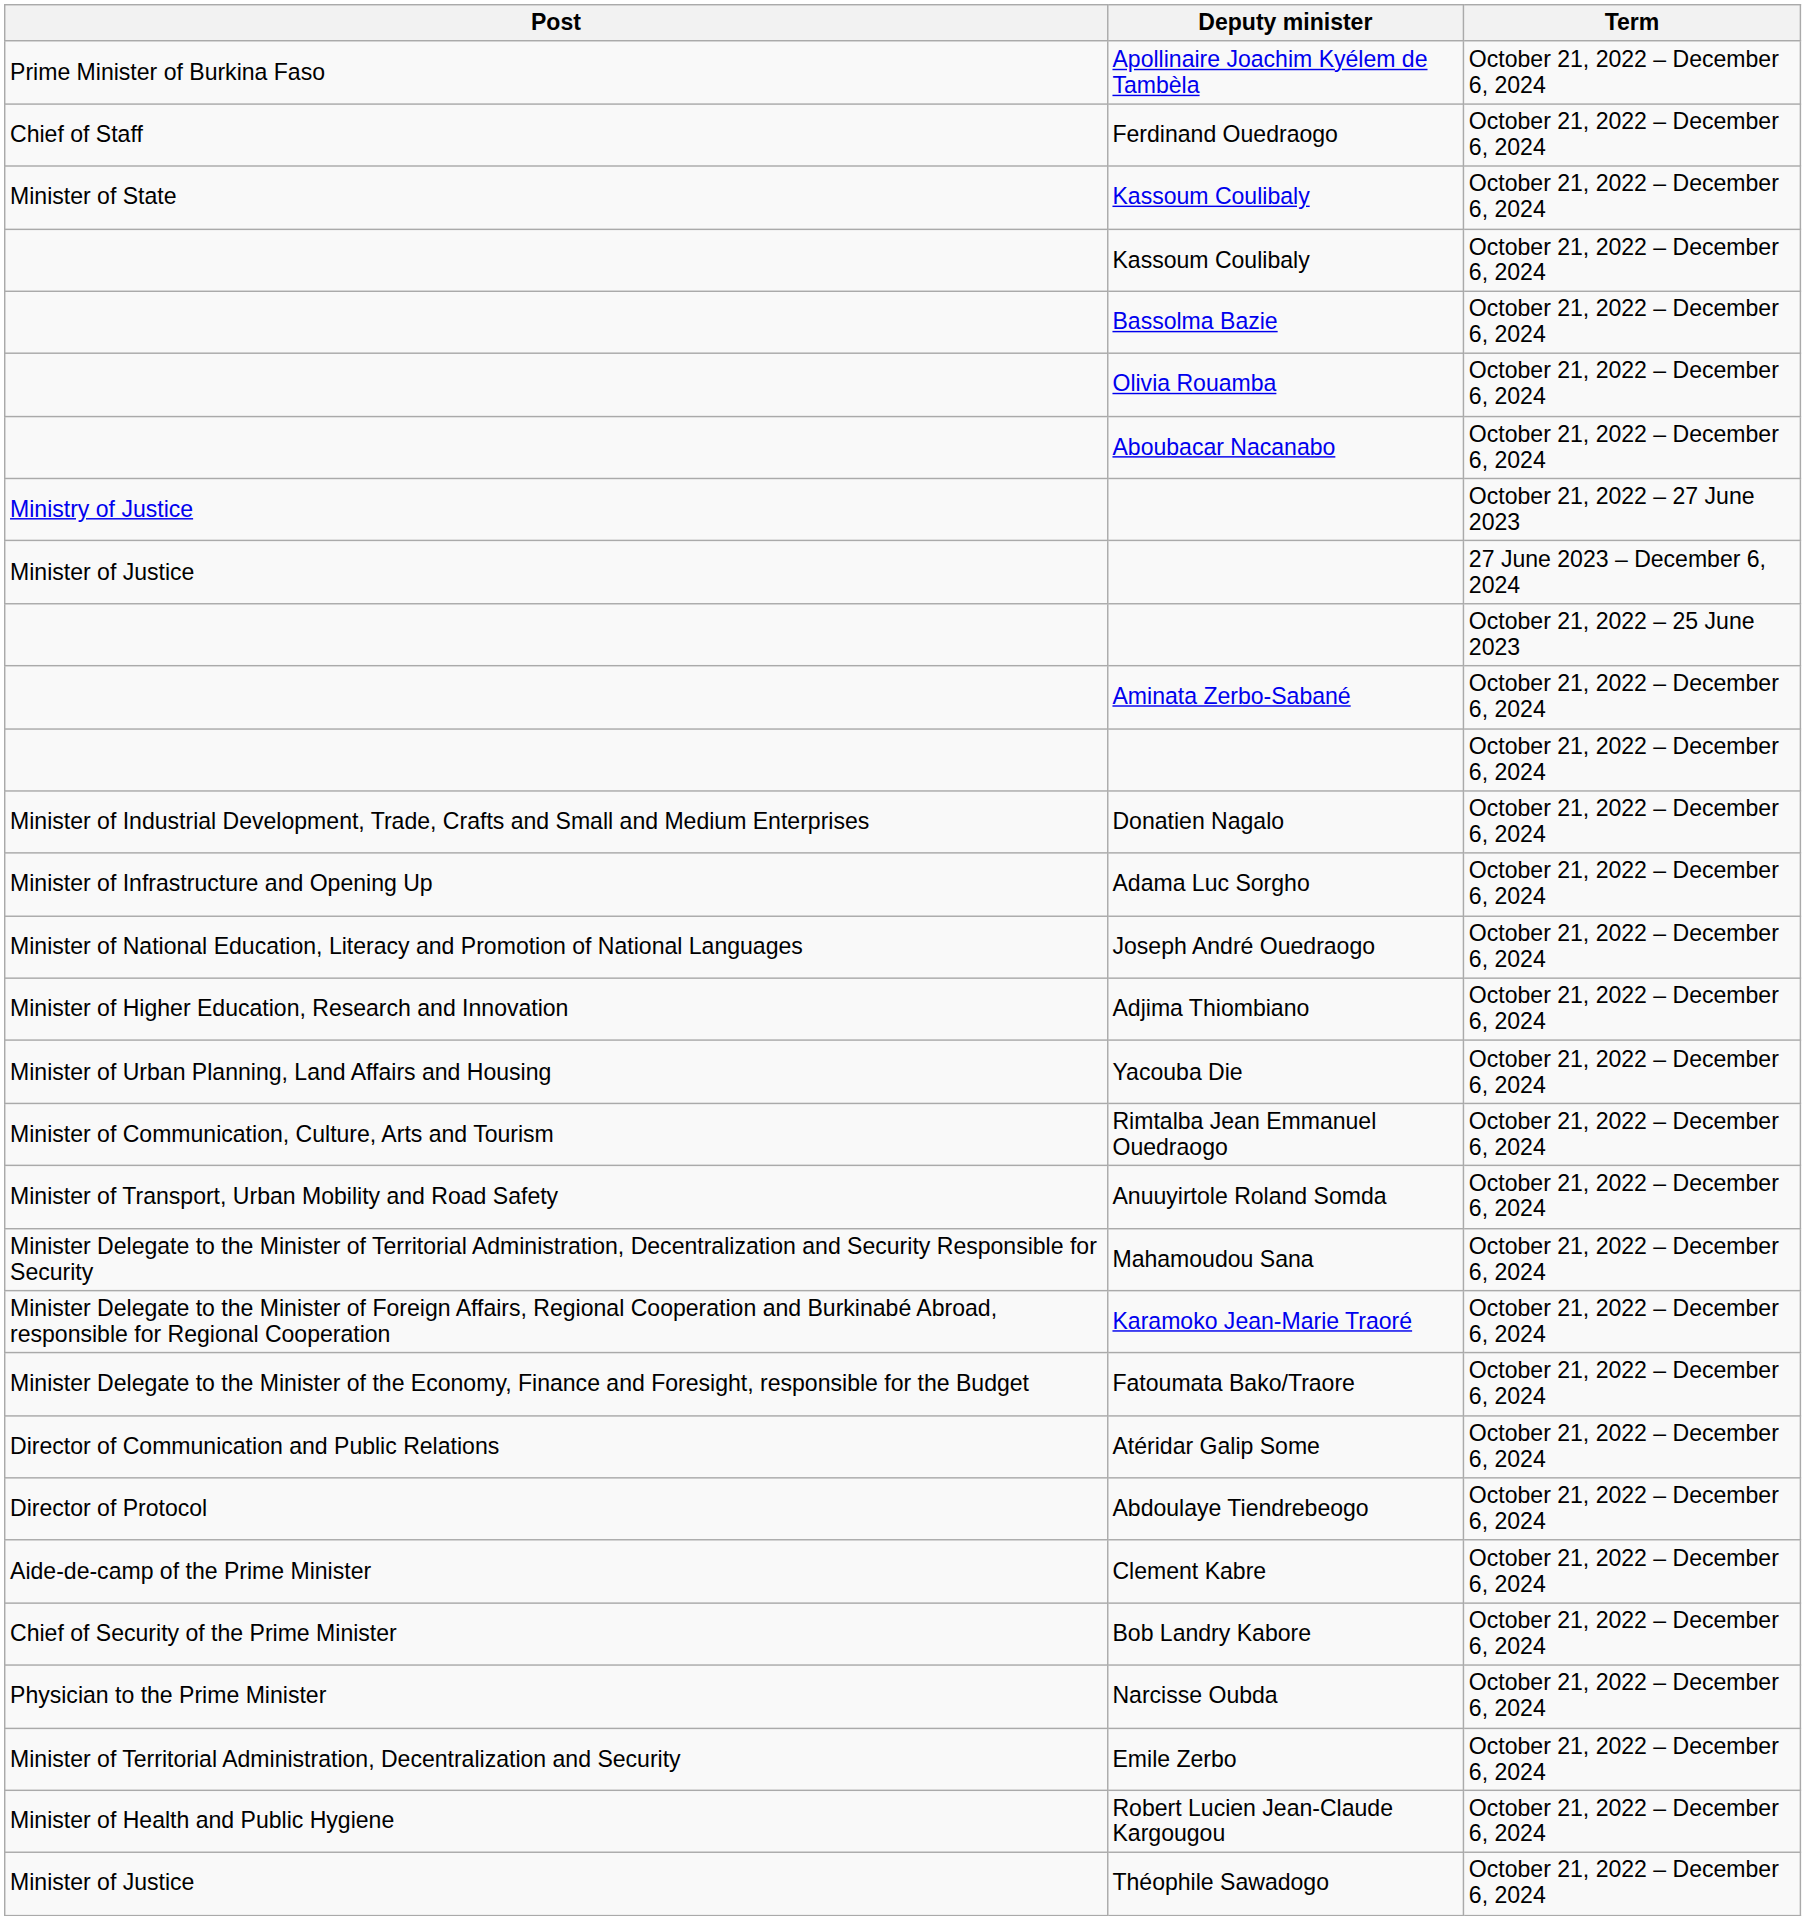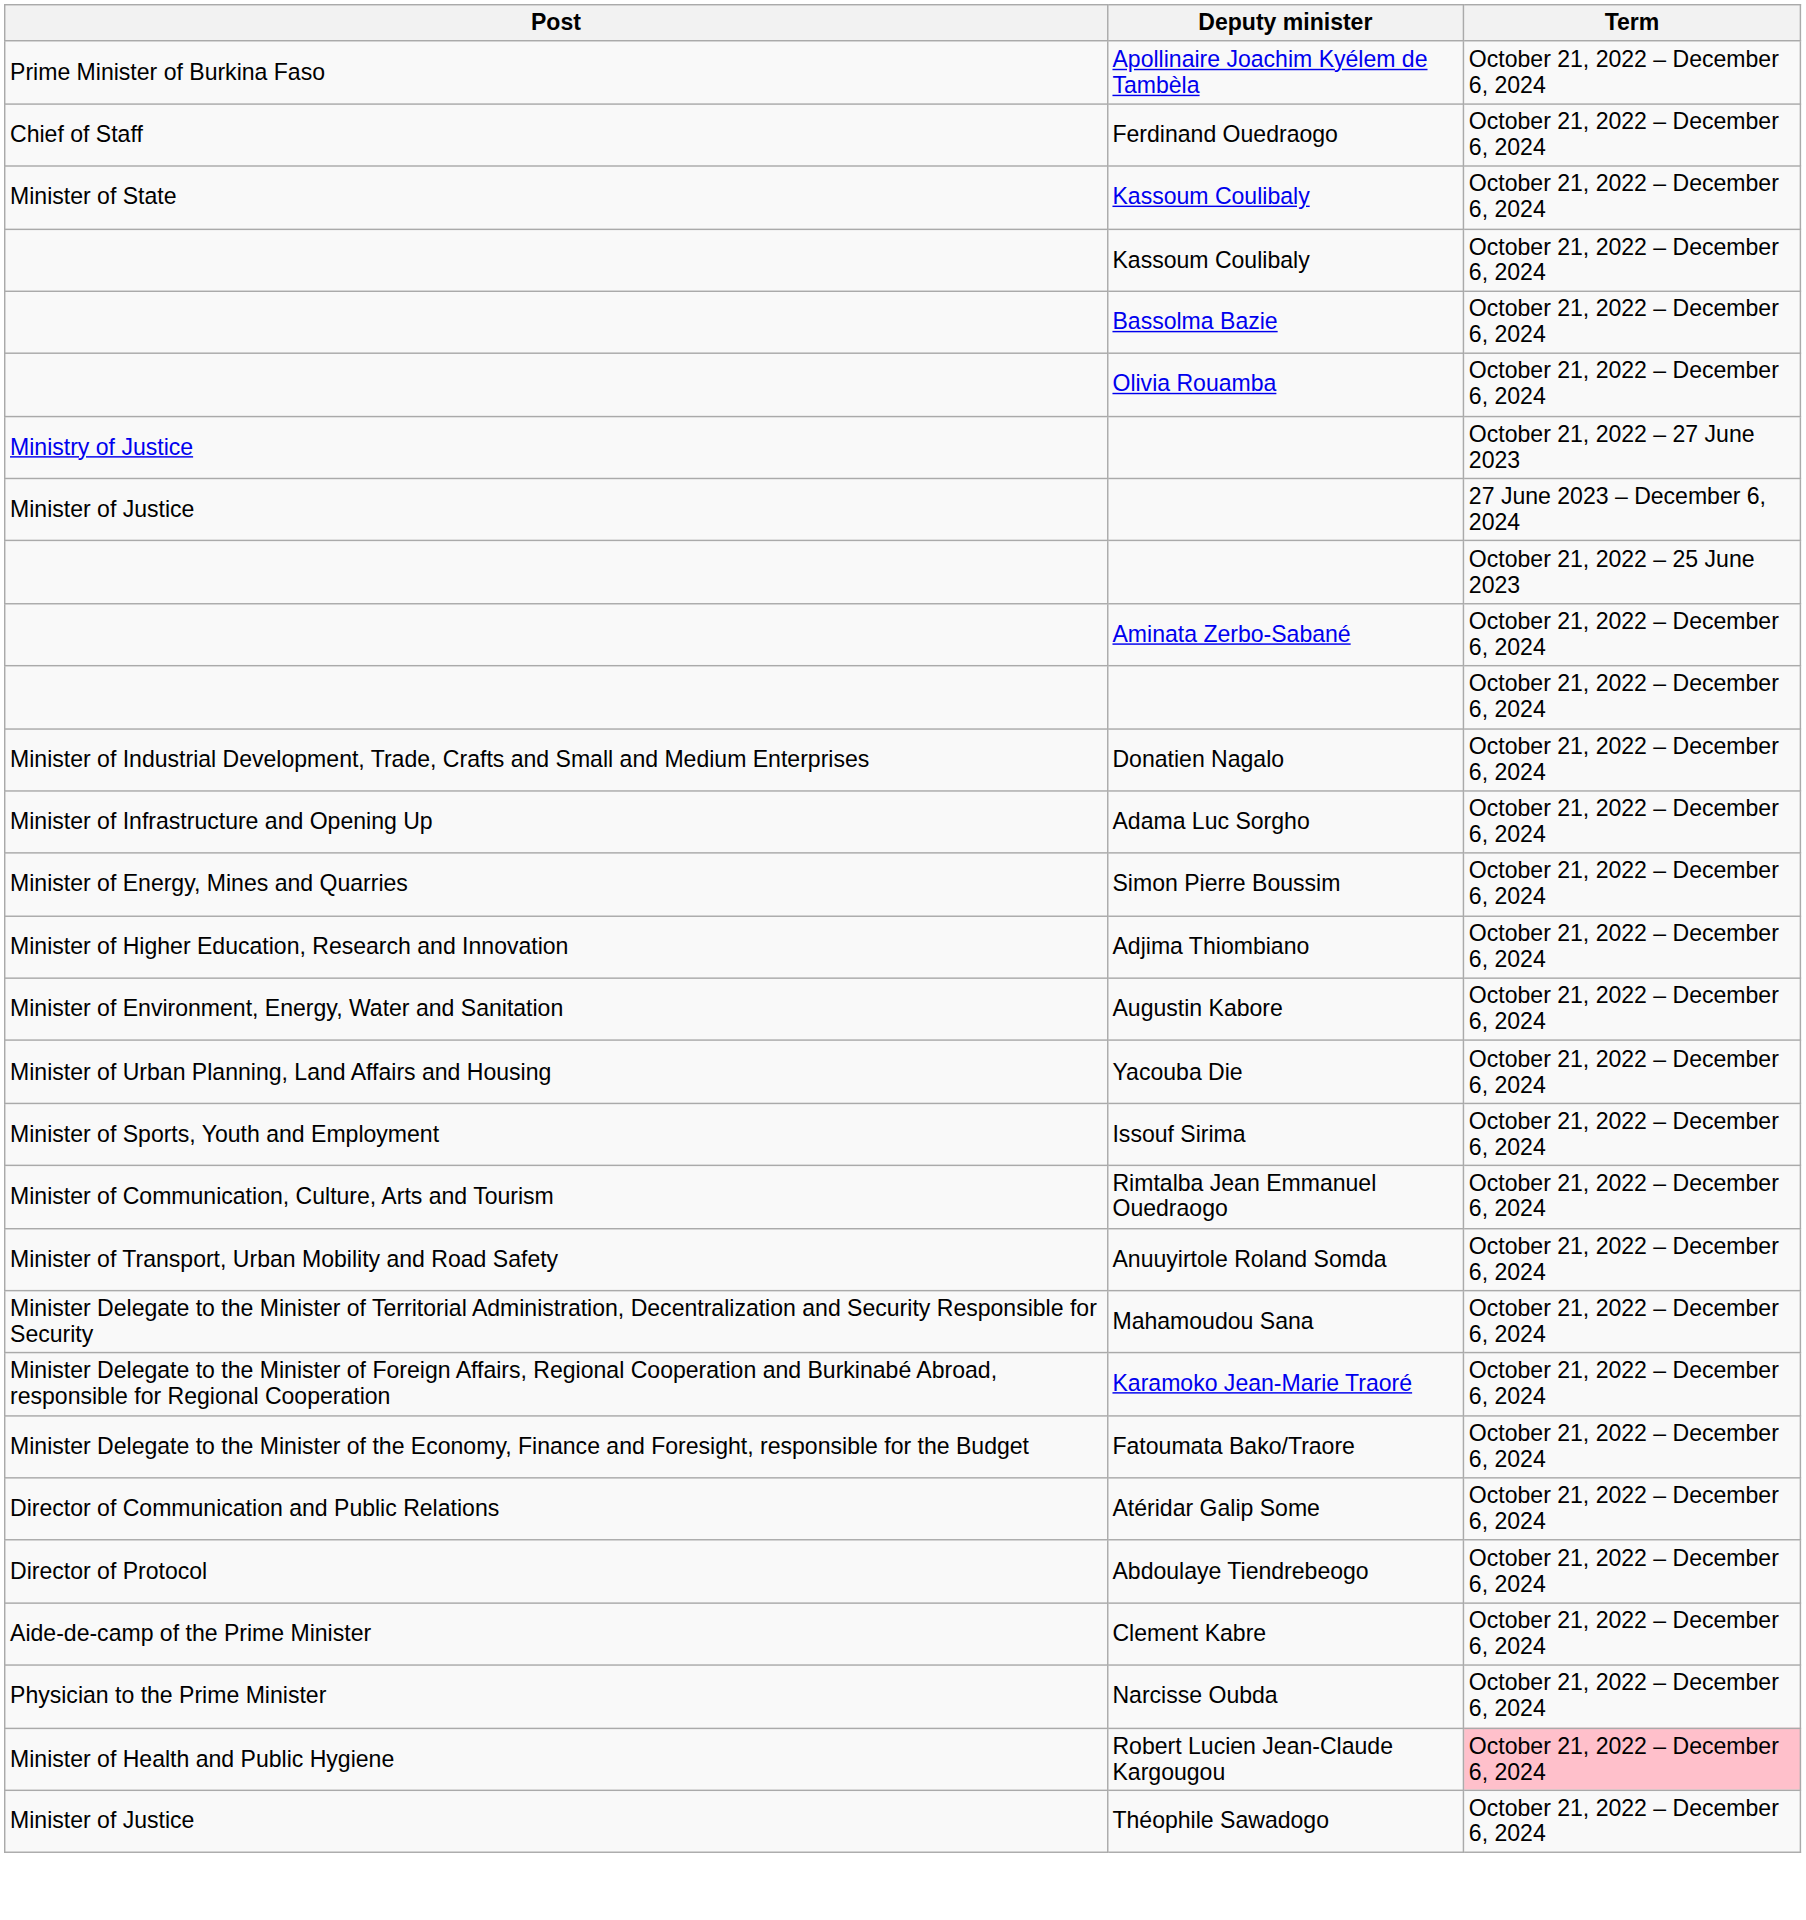 <table class="wikitable">
 <tr>
 <th>Post</th>
 <th>Deputy minister</th>
 <th>Term</th>
 </tr>
 <tr>
 <td>Prime Minister of Burkina Faso</td>
 <td><a href='#'>Apollinaire Joachim Kyélem de Tambèla</a></td>
 <td>October 21, 2022 – December 6, 2024</td>
 </tr>
 <tr>
 <td>Chief of Staff</td>
 <td>Ferdinand Ouedraogo</td>
 <td>October 21, 2022 – December 6, 2024</td>
 </tr>
 <tr>
 <td>Minister of State</td>
 <td><a href='#'>Kassoum Coulibaly</a></td>
 <td>October 21, 2022 – December 6, 2024</td>
 </tr>
 <tr>
 <td></td>
 <td>Kassoum Coulibaly</td>
 <td>October 21, 2022 – December 6, 2024</td>
 </tr>
 <tr>
 <td></td>
 <td><a href='#'>Bassolma Bazie</a></td>
 <td>October 21, 2022 – December 6, 2024</td>
 </tr>
 <tr>
 <td></td>
 <td><a href='#'>Olivia Rouamba</a></td>
-<td>October 21, 2022 – December 6, 2024</td>
-</tr>
-<tr>
-<td></td>
-<td><a href='#'>Aboubacar Nacanabo</a></td>
 <td>October 21, 2022 – December 6, 2024</td>
 </tr>
 <tr>
 <td><a href='#'>Ministry of Justice</a></td>
 <td></td>
 <td>October 21, 2022 – 27 June 2023</td>
 </tr>
 <tr>
 <td>Minister of Justice</td>
 <td></td>
 <td>27 June 2023 – December 6, 2024</td>
 </tr>
 <tr>
 <td></td>
 <td></td>
 <td>October 21, 2022 – 25 June 2023</td>
 </tr>
 <tr>
 <td></td>
 <td><a href='#'>Aminata Zerbo-Sabané</a></td>
 <td>October 21, 2022 – December 6, 2024</td>
 </tr>
 <tr>
 <td></td>
 <td></td>
 <td>October 21, 2022 – December 6, 2024</td>
 </tr>
 <tr>
 <td>Minister of Industrial Development, Trade, Crafts and Small and Medium Enterprises</td>
 <td>Donatien Nagalo</td>
 <td>October 21, 2022 – December 6, 2024</td>
 </tr>
 <tr>
 <td>Minister of Infrastructure and Opening Up</td>
 <td>Adama Luc Sorgho</td>
 <td>October 21, 2022 – December 6, 2024</td>
 </tr>
 <tr>
-<td>Minister of National Education, Literacy and Promotion of National Languages</td>
-<td>Joseph André Ouedraogo</td>
+<td>Minister of Energy, Mines and Quarries</td>
+<td>Simon Pierre Boussim</td>
 <td>October 21, 2022 – December 6, 2024</td>
 </tr>
 <tr>
 <td>Minister of Higher Education, Research and Innovation</td>
 <td>Adjima Thiombiano</td>
 <td>October 21, 2022 – December 6, 2024</td>
 </tr>
 <tr>
+<td>Minister of Environment, Energy, Water and Sanitation</td>
+<td>Augustin Kabore</td>
+<td>October 21, 2022 – December 6, 2024</td>
+</tr>
+<tr>
 <td>Minister of Urban Planning, Land Affairs and Housing</td>
 <td>Yacouba Die</td>
+<td>October 21, 2022 – December 6, 2024</td>
+</tr>
+<tr>
+<td>Minister of Sports, Youth and Employment</td>
+<td>Issouf Sirima</td>
 <td>October 21, 2022 – December 6, 2024</td>
 </tr>
 <tr>
 <td>Minister of Communication, Culture, Arts and Tourism</td>
 <td>Rimtalba Jean Emmanuel Ouedraogo</td>
 <td>October 21, 2022 – December 6, 2024</td>
 </tr>
 <tr>
 <td>Minister of Transport, Urban Mobility and Road Safety</td>
 <td>Anuuyirtole Roland Somda</td>
 <td>October 21, 2022 – December 6, 2024</td>
 </tr>
 <tr>
 <td>Minister Delegate to the Minister of Territorial Administration, Decentralization and Security Responsible for Security</td>
 <td>Mahamoudou Sana</td>
 <td>October 21, 2022 – December 6, 2024</td>
 </tr>
 <tr>
 <td>Minister Delegate to the Minister of Foreign Affairs, Regional Cooperation and Burkinabé Abroad, responsible for Regional Cooperation</td>
 <td><a href='#'>Karamoko Jean-Marie Traoré</a></td>
 <td>October 21, 2022 – December 6, 2024</td>
 </tr>
 <tr>
 <td>Minister Delegate to the Minister of the Economy, Finance and Foresight, responsible for the Budget</td>
 <td>Fatoumata Bako/Traore</td>
 <td>October 21, 2022 – December 6, 2024</td>
 </tr>
 <tr>
 <td>Director of Communication and Public Relations</td>
 <td>Atéridar Galip Some</td>
 <td>October 21, 2022 – December 6, 2024</td>
 </tr>
 <tr>
 <td>Director of Protocol</td>
 <td>Abdoulaye Tiendrebeogo</td>
 <td>October 21, 2022 – December 6, 2024</td>
 </tr>
 <tr>
 <td>Aide-de-camp of the Prime Minister</td>
 <td>Clement Kabre</td>
 <td>October 21, 2022 – December 6, 2024</td>
 </tr>
 <tr>
-<td>Chief of Security of the Prime Minister</td>
-<td>Bob Landry Kabore</td>
-<td>October 21, 2022 – December 6, 2024</td>
-</tr>
-<tr>
 <td>Physician to the Prime Minister</td>
 <td>Narcisse Oubda</td>
 <td>October 21, 2022 – December 6, 2024</td>
 </tr>
 <tr>
-<td>Minister of Territorial Administration, Decentralization and Security</td>
-<td>Emile Zerbo</td>
-<td>October 21, 2022 – December 6, 2024</td>
-</tr>
-<tr>
 <td>Minister of Health and Public Hygiene</td>
 <td>Robert Lucien Jean-Claude Kargougou</td>
-<td>October 21, 2022 – December 6, 2024</td>
+<td style="background: pink;">October 21, 2022 – December 6, 2024</td>
 </tr>
 <tr>
 <td>Minister of Justice</td>
 <td>Théophile Sawadogo</td>
 <td>October 21, 2022 – December 6, 2024</td>
 </tr>
 </table>
